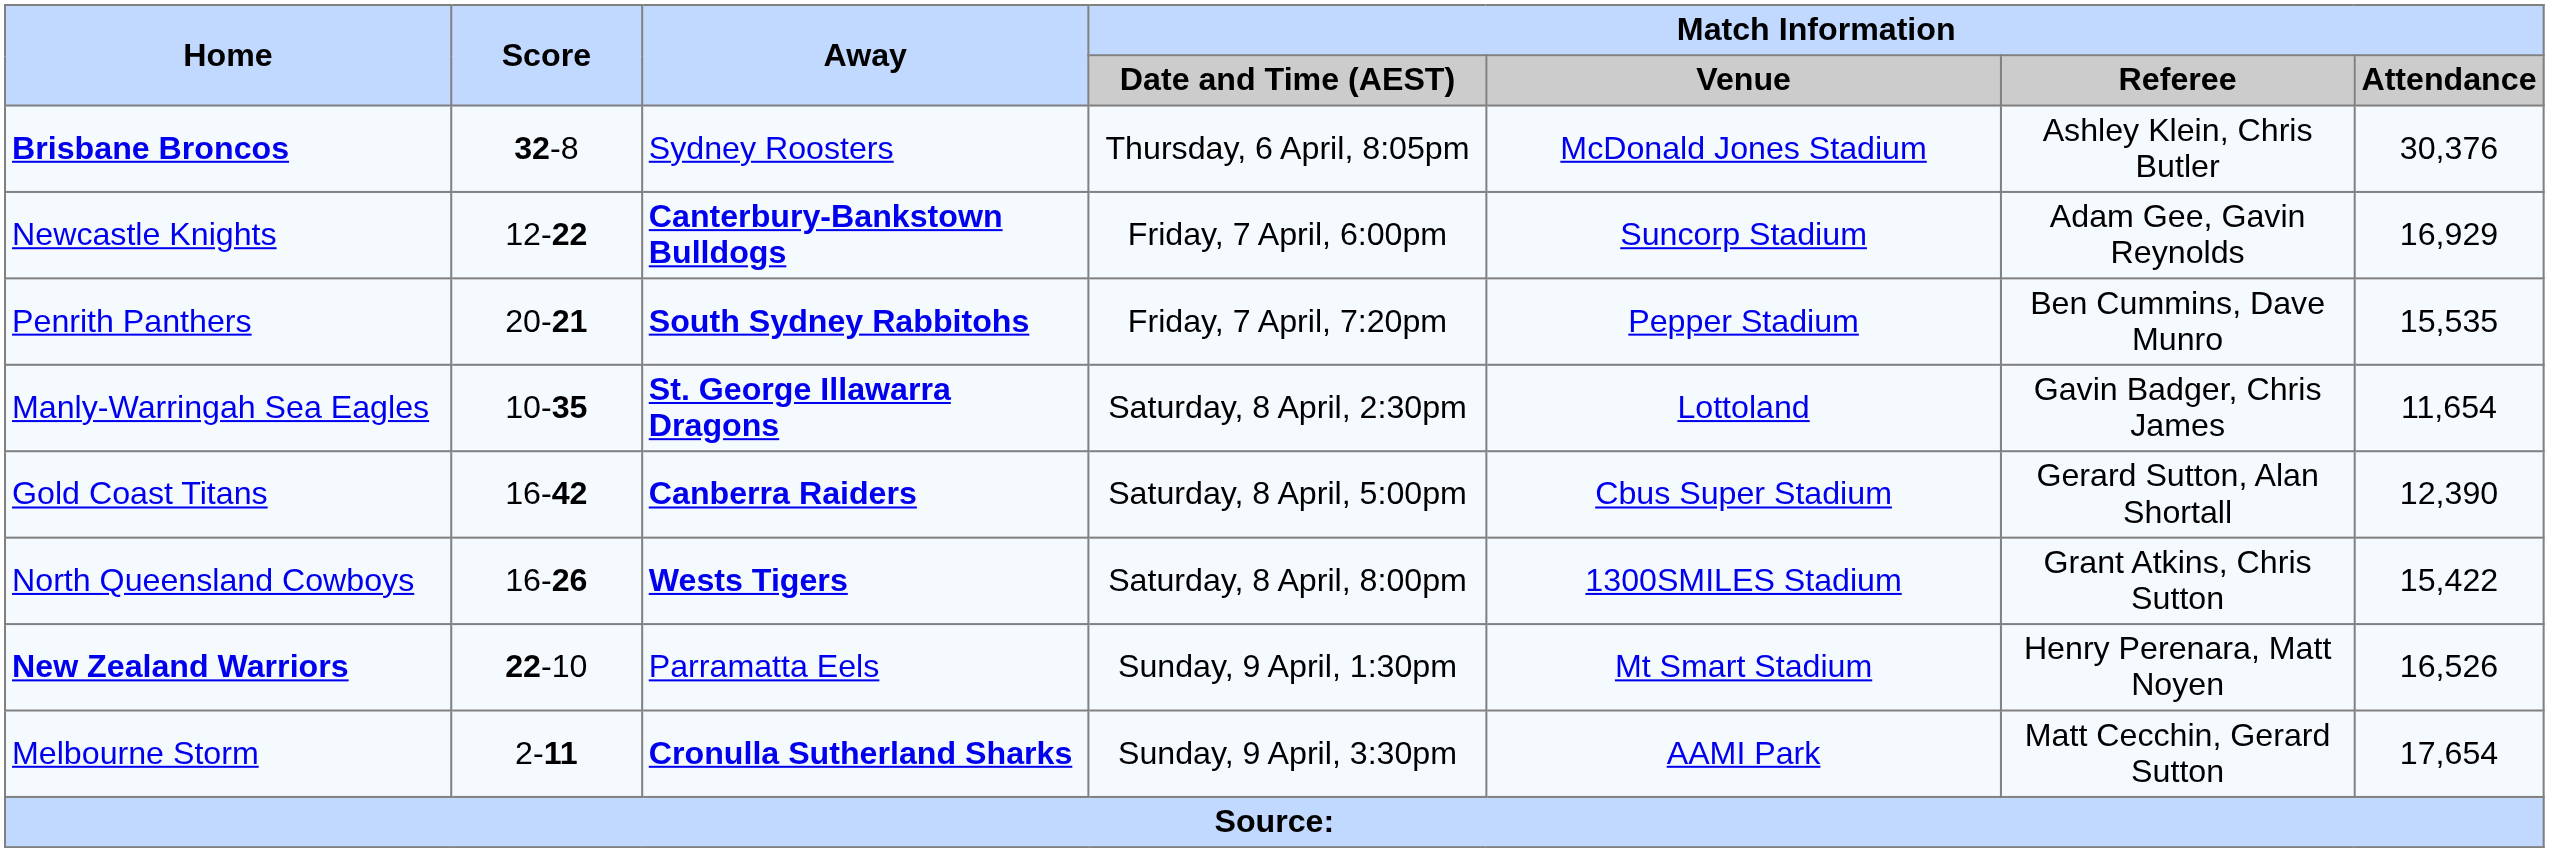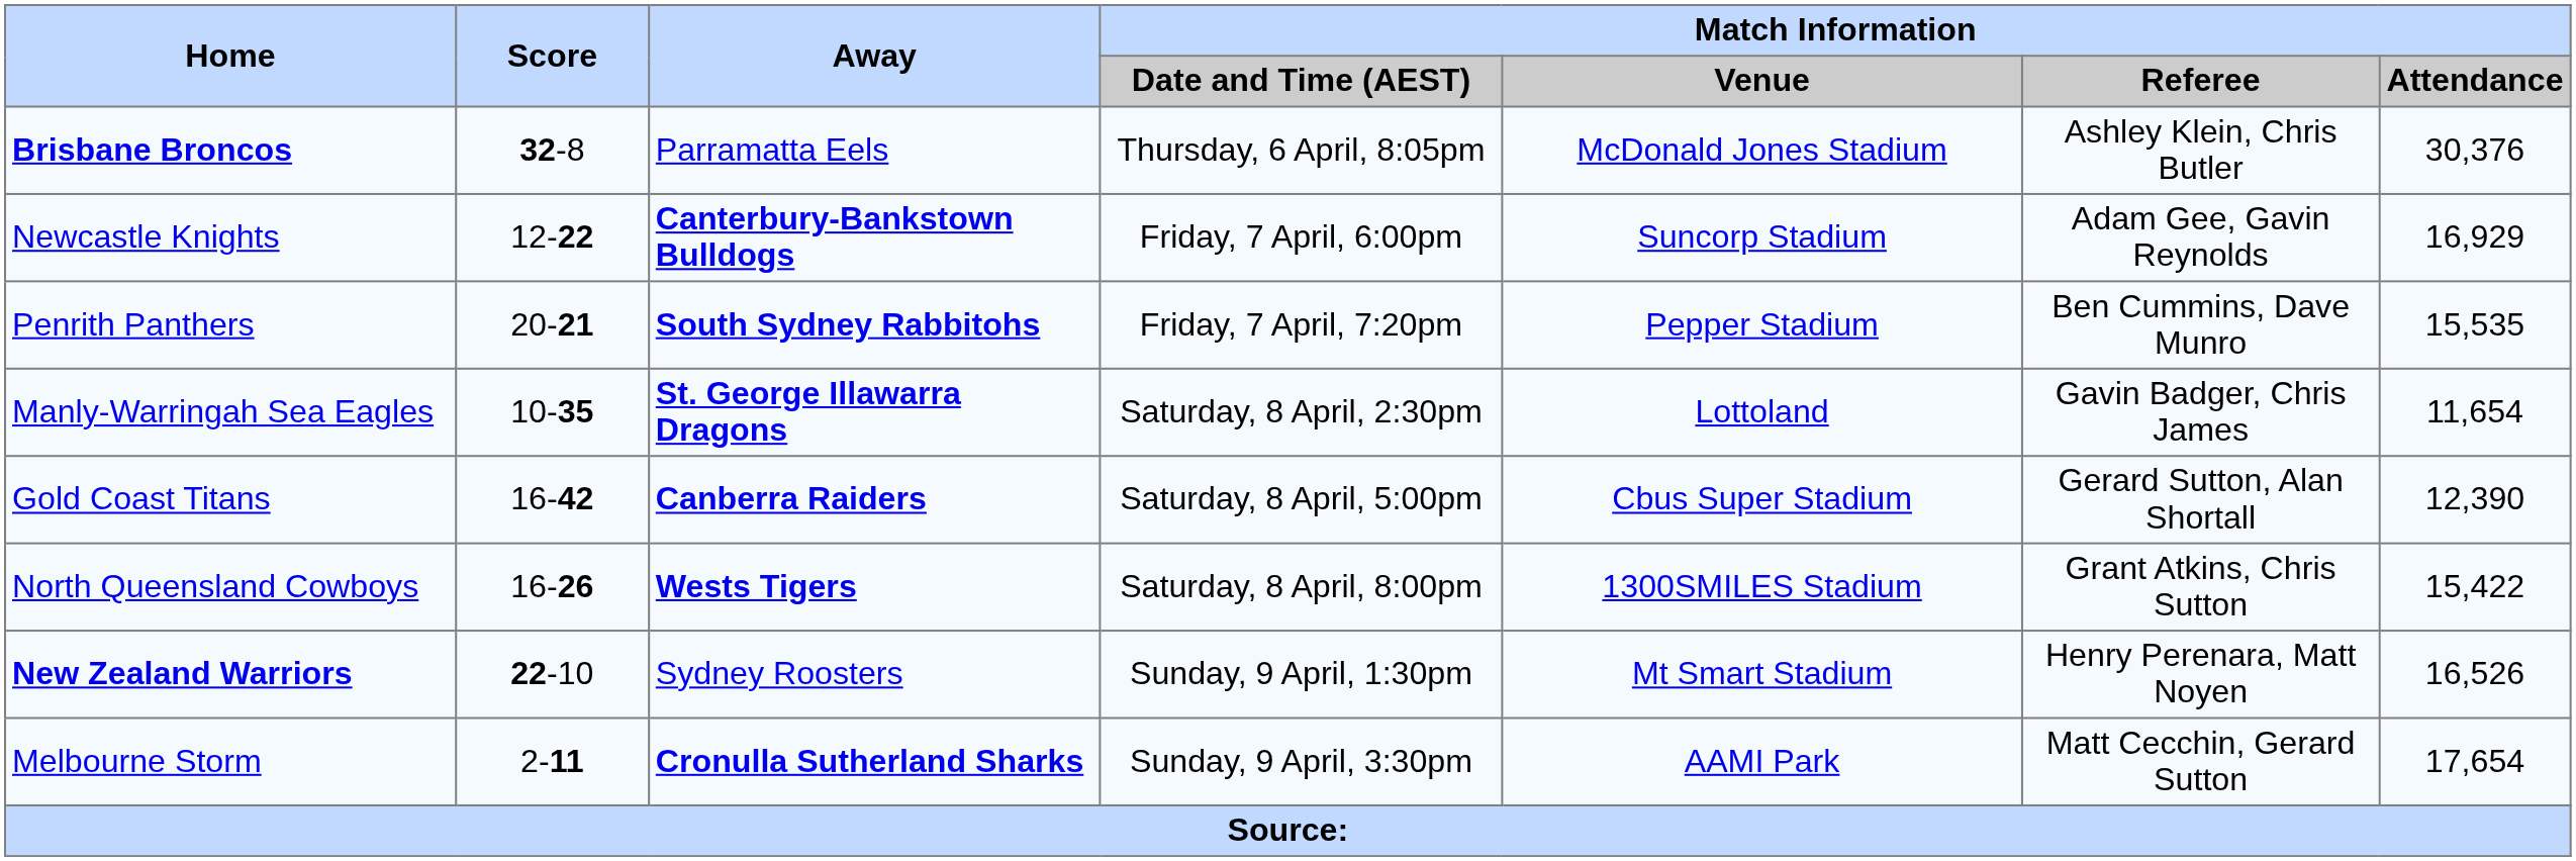 <table border=1 style="border-collapse:collapse;  text-align:center;" cellpadding=3 cellspacing=0 width=100%>
 <tr bgcolor=#C1D8FF>
 <th rowspan=2 width=19%>Home</th>
 <th rowspan=2 width=8%>Score</th>
 <th rowspan=2 width=19%>Away</th>
 <th colspan=6>Match Information</th>
 </tr>
 <tr bgcolor=#CCCCCC>
 <th width=17%>Date and Time (AEST)</th>
 <th width=22%>Venue</th>
 <th width=50%>Referee</th>
 <th width=7%>Attendance</th>
 </tr>
 <tr style="text-align:center; background:#f5faff;">
 <td align="left"><strong> <a href='#'>Brisbane Broncos</a></strong></td>
 <td><strong>32</strong>-8</td>
-<td align="left"> <a href='#'>Sydney Roosters</a></td>
+<td align="left"> <a href='#'>Parramatta Eels</a></td>
 <td>Thursday, 6 April, 8:05pm</td>
 <td><a href='#'>McDonald Jones Stadium</a></td>
 <td>Ashley Klein, Chris Butler</td>
 <td>30,376</td>
 </tr>
 <tr style="text-align:center; background:#f5faff;">
 <td align="left"> <a href='#'>Newcastle Knights</a></td>
 <td>12-<strong>22</strong></td>
 <td align="left"><strong> <a href='#'>Canterbury-Bankstown Bulldogs</a></strong></td>
 <td>Friday, 7 April, 6:00pm</td>
 <td><a href='#'>Suncorp Stadium</a></td>
 <td>Adam Gee, Gavin Reynolds</td>
 <td>16,929</td>
 </tr>
 <tr style="text-align:center; background:#f5faff;">
 <td align="left"><a href='#'>Penrith Panthers</a></td>
 <td>20-<strong>21</strong></td>
 <td align="left"><strong> <a href='#'>South Sydney Rabbitohs</a></strong></td>
 <td>Friday, 7 April, 7:20pm</td>
 <td><a href='#'>Pepper Stadium</a></td>
 <td>Ben Cummins, Dave Munro</td>
 <td>15,535</td>
 </tr>
 <tr style="text-align:center; background:#f5faff;">
 <td align="left"> <a href='#'>Manly-Warringah Sea Eagles</a></td>
 <td>10-<strong>35</strong></td>
 <td align="left"><strong> <a href='#'>St. George Illawarra Dragons</a></strong></td>
 <td>Saturday, 8 April, 2:30pm</td>
 <td><a href='#'>Lottoland</a></td>
 <td>Gavin Badger, Chris James</td>
 <td>11,654</td>
 </tr>
 <tr style="text-align:center; background:#f5faff;">
 <td align="left"> <a href='#'>Gold Coast Titans</a></td>
 <td>16-<strong>42</strong></td>
 <td align="left"><strong> <a href='#'>Canberra Raiders</a></strong></td>
 <td>Saturday, 8 April, 5:00pm</td>
 <td><a href='#'>Cbus Super Stadium</a></td>
 <td>Gerard Sutton, Alan Shortall</td>
 <td>12,390</td>
 </tr>
 <tr style="text-align:center; background:#f5faff;">
 <td align="left"> <a href='#'>North Queensland Cowboys</a></td>
 <td>16-<strong>26</strong></td>
 <td align="left"><strong> <a href='#'>Wests Tigers</a></strong></td>
 <td>Saturday, 8 April, 8:00pm</td>
 <td><a href='#'>1300SMILES Stadium</a></td>
 <td>Grant Atkins, Chris Sutton</td>
 <td>15,422</td>
 </tr>
 <tr style="text-align:center; background:#f5faff;">
 <td align="left"><strong> <a href='#'>New Zealand Warriors</a></strong></td>
 <td><strong>22</strong>-10</td>
-<td align="left"> <a href='#'>Parramatta Eels</a></td>
+<td align="left"> <a href='#'>Sydney Roosters</a></td>
 <td>Sunday, 9 April, 1:30pm</td>
 <td><a href='#'>Mt Smart Stadium</a></td>
 <td>Henry Perenara, Matt Noyen</td>
 <td>16,526</td>
 </tr>
 <tr style="text-align:center; background:#f5faff;">
 <td align="left"> <a href='#'>Melbourne Storm</a></td>
 <td>2-<strong>11</strong></td>
 <td align="left"><strong> <a href='#'>Cronulla Sutherland Sharks</a></strong></td>
 <td>Sunday, 9 April, 3:30pm</td>
 <td><a href='#'>AAMI Park</a></td>
 <td>Matt Cecchin, Gerard Sutton</td>
 <td>17,654</td>
 </tr>
 <tr style="background:#c1d8ff;">
 <th colspan=7>Source:</th>
 </tr>
 </table>
